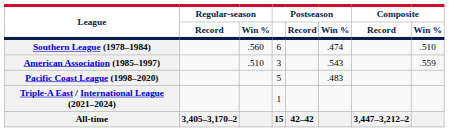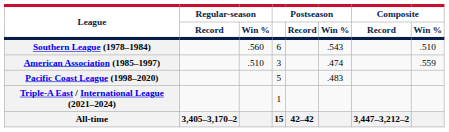 <table class="wikitable sortable plainrowheaders" style="font-size: 95%; text-align:center;">
 <tr>
 <th rowspan="2" scope="col" style="background-color:#ffffff; border-top:#c8102e 5px solid; border-bottom:#071d49 5px solid; color:#071d49" width="280px">League</th>
 <th colspan="2" scope="col" style="background-color:#ffffff; border-top:#c8102e 5px solid; color:#071d49">Regular-season</th>
 <th colspan="3" scope="col" style="background-color:#ffffff; border-top:#c8102e 5px solid; color:#071d49">Postseason</th>
 <th colspan="2" scope="col" style="background-color:#ffffff; border-top:#c8102e 5px solid; color:#071d49">Composite</th>
 </tr>
 <tr>
 <th scope="col" style="background-color:#ffffff; border-bottom:#071d49 5px solid; color:#071d49">Record</th>
 <th scope="col" style="background-color:#ffffff; border-bottom:#071d49 5px solid; color:#071d49">Win %</th>
 <th scope="col" style="background-color:#ffffff; border-bottom:#071d49 5px solid; color:#071d49"></th>
 <th scope="col" style="background-color:#ffffff; border-bottom:#071d49 5px solid; color:#071d49">Record</th>
 <th scope="col" style="background-color:#ffffff; border-bottom:#071d49 5px solid; color:#071d49">Win %</th>
 <th scope="col" style="background-color:#ffffff; border-bottom:#071d49 5px solid; color:#071d49">Record</th>
 <th scope="col" style="background-color:#ffffff; border-bottom:#071d49 5px solid; color:#071d49">Win %</th>
 </tr>
 <tr>
 <th scope="row"><a href='#'>Southern League</a> (1978–1984)</th>
 <td></td>
 <td>.560</td>
 <td>6</td>
 <td></td>
-<td>.474</td>
+<td>.543</td>
 <td></td>
 <td>.510</td>
 </tr>
 <tr>
 <th scope="row"><a href='#'>American Association</a> (1985–1997)</th>
 <td></td>
 <td>.510</td>
 <td>3</td>
 <td></td>
-<td>.543</td>
+<td>.474</td>
 <td></td>
 <td>.559</td>
 </tr>
 <tr>
 <th scope="row"><a href='#'>Pacific Coast League</a> (1998–2020)</th>
 <td></td>
 <td></td>
 <td>5</td>
 <td></td>
 <td>.483</td>
 <td></td>
 <td></td>
 </tr>
 <tr>
 <th scope="row"><a href='#'>Triple-A East</a> / <a href='#'>International League</a> (2021–2024)</th>
 <td></td>
 <td></td>
 <td>1</td>
 <td></td>
 <td></td>
 <td></td>
 <td></td>
 </tr>
 <tr>
 <th scope="row"><strong>All-time</strong></th>
 <th>3,405–3,170–2</th>
 <th></th>
 <th>15</th>
 <th>42–42</th>
 <th></th>
 <th>3,447–3,212–2</th>
 <th></th>
 </tr>
 </table>
